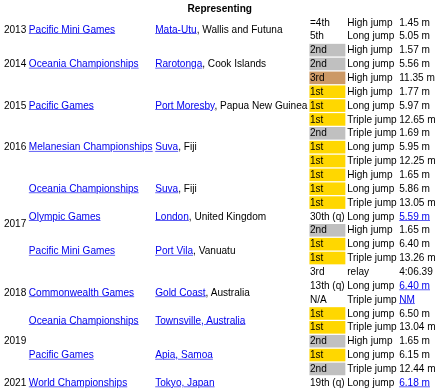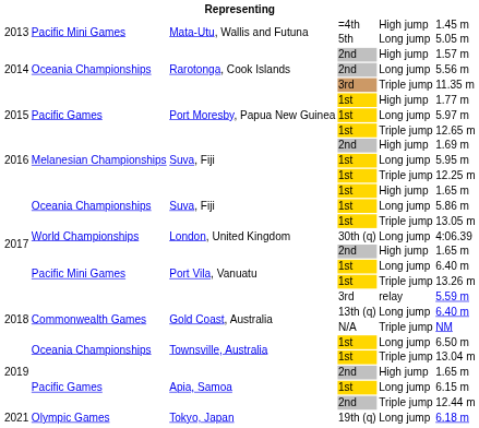 <table>
 <tr>
 <th colspan="6">Representing </th>
 </tr>
 <tr>
 <td rowspan=2>2013</td>
 <td rowspan=2><a href='#'>Pacific Mini Games</a></td>
 <td rowspan=2><a href='#'>Mata-Utu</a>, Wallis and Futuna</td>
 <td>=4th</td>
 <td>High jump</td>
 <td>1.45 m</td>
 </tr>
 <tr>
 <td>5th</td>
 <td>Long jump</td>
 <td>5.05 m</td>
 </tr>
 <tr>
 <td rowspan=3>2014</td>
 <td rowspan=3><a href='#'>Oceania Championships</a></td>
 <td rowspan=3><a href='#'>Rarotonga</a>, Cook Islands</td>
 <td bgcolor=silver>2nd</td>
 <td>High jump</td>
 <td>1.57 m</td>
 </tr>
 <tr>
 <td bgcolor=silver>2nd</td>
 <td>Long jump</td>
 <td>5.56 m</td>
 </tr>
 <tr>
 <td bgcolor="cc9966">3rd</td>
-<td>High jump</td>
+<td>Triple jump</td>
 <td>11.35 m</td>
 </tr>
 <tr>
 <td rowspan=3>2015</td>
 <td rowspan=3><a href='#'>Pacific Games</a></td>
 <td rowspan=3><a href='#'>Port Moresby</a>, Papua New Guinea</td>
 <td bgcolor=gold>1st</td>
 <td>High jump</td>
 <td>1.77 m</td>
 </tr>
 <tr>
 <td bgcolor=gold>1st</td>
 <td>Long jump</td>
 <td>5.97 m</td>
 </tr>
 <tr>
 <td bgcolor=gold>1st</td>
 <td>Triple jump</td>
 <td>12.65 m</td>
 </tr>
 <tr>
 <td rowspan=3>2016</td>
 <td rowspan=3><a href='#'>Melanesian Championships</a></td>
 <td rowspan=3><a href='#'>Suva</a>, Fiji</td>
 <td bgcolor=silver>2nd</td>
-<td>Triple jump</td>
+<td>High jump</td>
 <td>1.69 m</td>
 </tr>
 <tr>
 <td bgcolor=gold>1st</td>
 <td>Long jump</td>
 <td>5.95 m</td>
 </tr>
 <tr>
 <td bgcolor=gold>1st</td>
 <td>Triple jump</td>
 <td>12.25 m</td>
 </tr>
 <tr>
 <td rowspan=8>2017</td>
 <td rowspan=3><a href='#'>Oceania Championships</a></td>
 <td rowspan=3><a href='#'>Suva</a>, Fiji</td>
 <td bgcolor=gold>1st</td>
 <td>High jump</td>
 <td>1.65 m</td>
 </tr>
 <tr>
 <td bgcolor=gold>1st</td>
 <td>Long jump</td>
 <td>5.86 m</td>
 </tr>
 <tr>
 <td bgcolor=gold>1st</td>
 <td>Triple jump</td>
 <td>13.05 m</td>
 </tr>
 <tr>
-<td><a href='#'>Olympic Games</a></td>
+<td><a href='#'>World Championships</a></td>
 <td><a href='#'>London</a>, United Kingdom</td>
 <td>30th (q)</td>
 <td>Long jump</td>
-<td><a href='#'>5.59 m</a></td>
+<td>4:06.39</td>
 </tr>
 <tr>
 <td rowspan=4><a href='#'>Pacific Mini Games</a></td>
 <td rowspan=4><a href='#'>Port Vila</a>, Vanuatu</td>
 <td bgcolor=silver>2nd</td>
 <td>High jump</td>
 <td>1.65 m</td>
 </tr>
 <tr>
 <td bgcolor=gold>1st</td>
 <td>Long jump</td>
 <td>6.40 m</td>
 </tr>
 <tr>
 <td bgcolor=gold>1st</td>
 <td>Triple jump</td>
 <td>13.26 m</td>
 </tr>
 <tr>
 <td>3rd</td>
 <td> relay</td>
-<td>4:06.39</td>
+<td><a href='#'>5.59 m</a></td>
 </tr>
 <tr>
 <td rowspan=2>2018</td>
 <td rowspan=2><a href='#'>Commonwealth Games</a></td>
 <td rowspan=2><a href='#'>Gold Coast</a>, Australia</td>
 <td>13th (q)</td>
 <td>Long jump</td>
 <td><a href='#'>6.40 m</a></td>
 </tr>
 <tr>
 <td>N/A</td>
 <td>Triple jump</td>
 <td><a href='#'>NM</a></td>
 </tr>
 <tr>
 <td rowspan=5>2019</td>
 <td rowspan=2><a href='#'>Oceania Championships</a></td>
 <td rowspan=2><a href='#'>Townsville, Australia</a></td>
 <td bgcolor=gold>1st</td>
 <td>Long jump</td>
 <td>6.50 m</td>
 </tr>
 <tr>
 <td bgcolor=gold>1st</td>
 <td>Triple jump</td>
 <td>13.04 m</td>
 </tr>
 <tr>
 <td rowspan=3><a href='#'>Pacific Games</a></td>
 <td rowspan=3><a href='#'>Apia, Samoa</a></td>
 <td bgcolor=silver>2nd</td>
 <td>High jump</td>
 <td>1.65 m</td>
 </tr>
 <tr>
 <td bgcolor=gold>1st</td>
 <td>Long jump</td>
 <td>6.15 m</td>
 </tr>
 <tr>
 <td bgcolor=silver>2nd</td>
 <td>Triple jump</td>
 <td>12.44 m</td>
 </tr>
 <tr>
 <td>2021</td>
-<td><a href='#'>World Championships</a></td>
+<td><a href='#'>Olympic Games</a></td>
 <td><a href='#'>Tokyo, Japan</a></td>
 <td>19th (q)</td>
 <td>Long jump</td>
 <td><a href='#'>6.18 m</a></td>
 </tr>
 </table>
